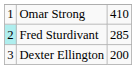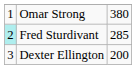 <table class="wikitable">
 <tr>
 </tr>
 <tr>
 <td>1</td>
 <td>Omar Strong</td>
-<td>410</td>
+<td>380</td>
 </tr>
 <tr>
 <td style="background: paleturquoise;">2</td>
 <td>Fred Sturdivant</td>
 <td>285</td>
 </tr>
 <tr>
 <td>3</td>
 <td>Dexter Ellington</td>
 <td>200</td>
 </tr>
 </table>
